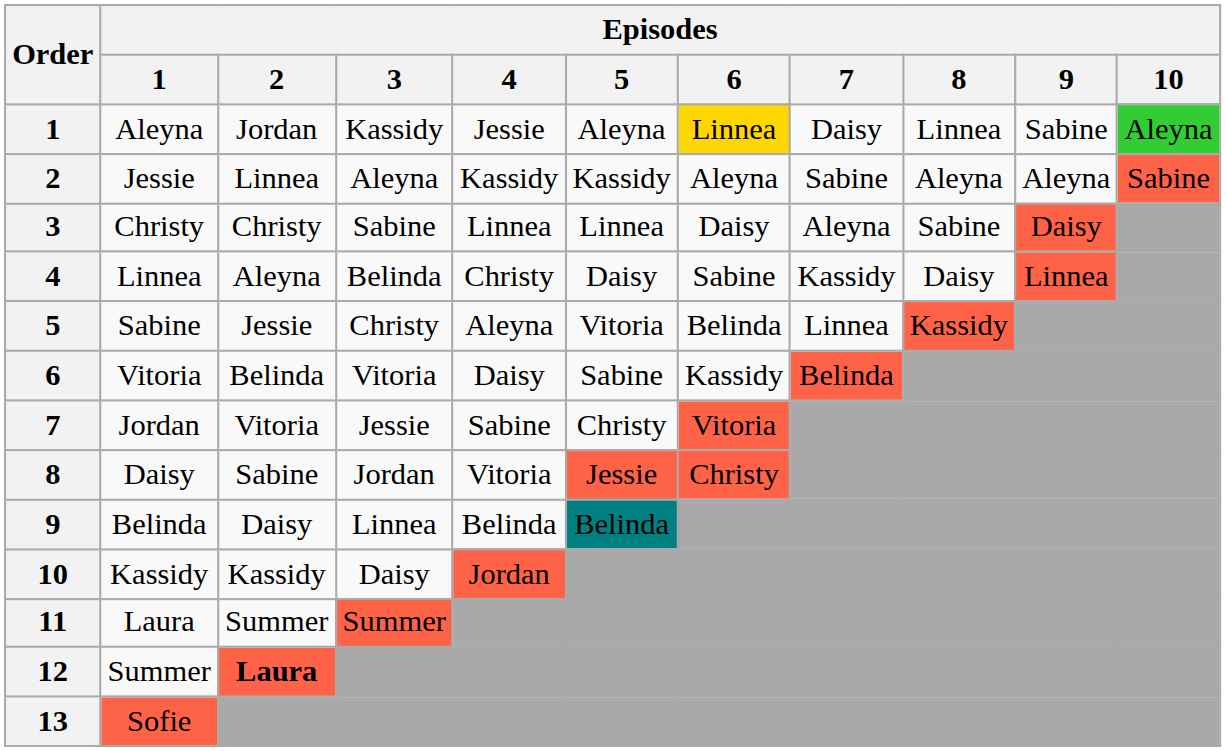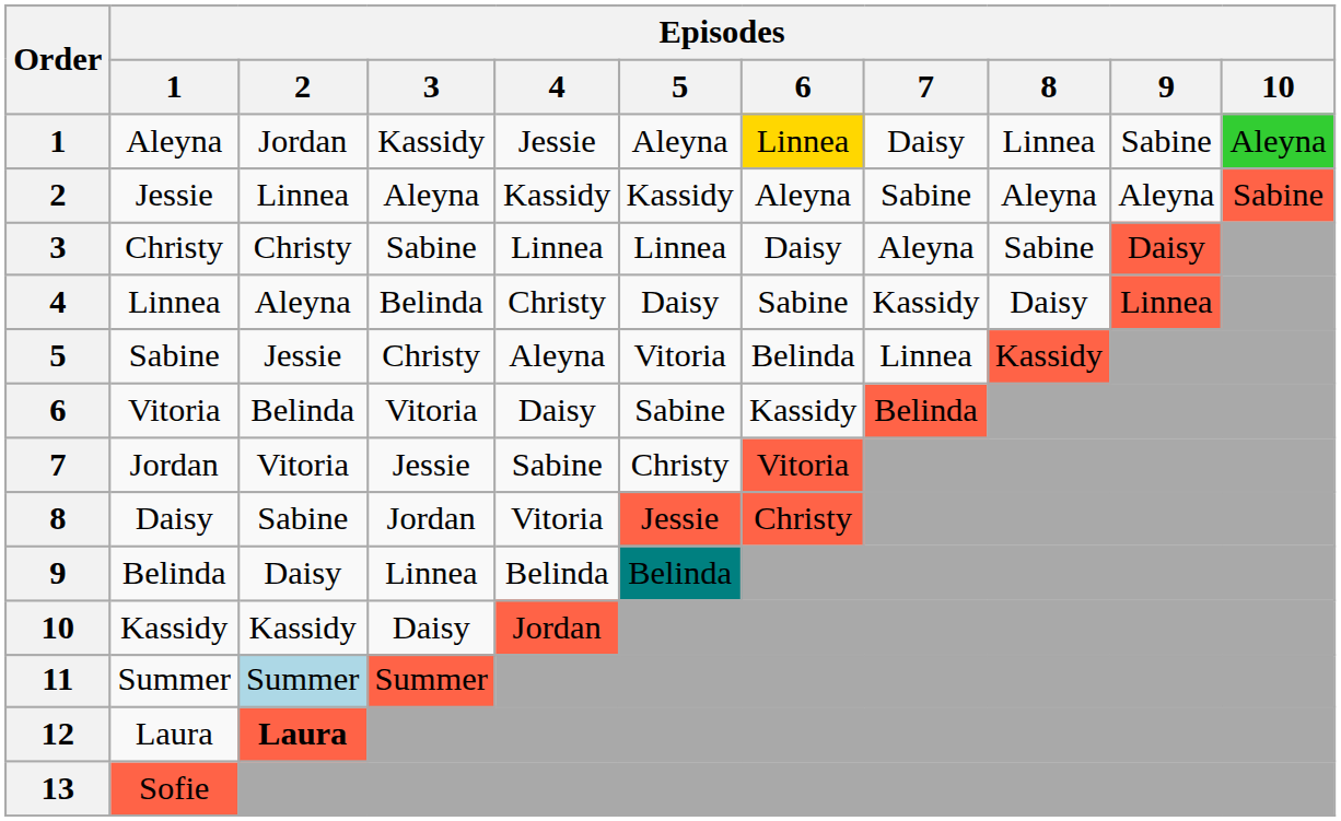 <table class="wikitable" style="text-align:center; font-size:92%">
 <tr>
 <th rowspan=2>Order</th>
 <th colspan=12>Episodes</th>
 </tr>
 <tr>
 <th>1</th>
 <th>2</th>
 <th>3</th>
 <th>4</th>
 <th>5</th>
 <th>6</th>
 <th>7</th>
 <th>8</th>
 <th>9</th>
 <th>10</th>
 </tr>
 <tr>
 <th>1</th>
 <td>Aleyna</td>
 <td>Jordan</td>
 <td>Kassidy</td>
 <td>Jessie</td>
 <td>Aleyna</td>
 <td style="background:gold;">Linnea</td>
 <td>Daisy</td>
 <td>Linnea</td>
 <td>Sabine</td>
 <td style="background:limegreen;">Aleyna</td>
 </tr>
 <tr>
 <th>2</th>
 <td>Jessie</td>
 <td>Linnea</td>
 <td>Aleyna</td>
 <td>Kassidy</td>
 <td>Kassidy</td>
 <td>Aleyna</td>
 <td>Sabine</td>
 <td>Aleyna</td>
 <td>Aleyna</td>
 <td style="background:tomato;">Sabine</td>
 </tr>
 <tr>
 <th>3</th>
 <td>Christy</td>
 <td>Christy</td>
 <td>Sabine</td>
 <td>Linnea</td>
 <td>Linnea</td>
 <td>Daisy</td>
 <td>Aleyna</td>
 <td>Sabine</td>
 <td style="background:tomato;">Daisy</td>
 <td style="background:darkgray;"></td>
 </tr>
 <tr>
 <th>4</th>
 <td>Linnea</td>
 <td>Aleyna</td>
 <td>Belinda</td>
 <td>Christy</td>
 <td>Daisy</td>
 <td>Sabine</td>
 <td>Kassidy</td>
 <td>Daisy</td>
 <td style="background:tomato;">Linnea</td>
 <td style="background:darkgray;"></td>
 </tr>
 <tr>
 <th>5</th>
 <td>Sabine</td>
 <td>Jessie</td>
 <td>Christy</td>
 <td>Aleyna</td>
 <td>Vitoria</td>
 <td>Belinda</td>
 <td>Linnea</td>
 <td style="background:tomato;">Kassidy</td>
 <td style="background:darkgray;" colspan="2"></td>
 </tr>
 <tr>
 <th>6</th>
 <td>Vitoria</td>
 <td>Belinda</td>
 <td>Vitoria</td>
 <td>Daisy</td>
 <td>Sabine</td>
 <td>Kassidy</td>
 <td style="background:tomato;">Belinda</td>
 <td style="background:darkgray;" colspan="3"></td>
 </tr>
 <tr>
 <th>7</th>
 <td>Jordan</td>
 <td>Vitoria</td>
 <td>Jessie</td>
 <td>Sabine</td>
 <td>Christy</td>
 <td style="background:tomato;">Vitoria</td>
 <td style="background:darkgray;" colspan="4"></td>
 </tr>
 <tr>
 <th>8</th>
 <td>Daisy</td>
 <td>Sabine</td>
 <td>Jordan</td>
 <td>Vitoria</td>
 <td style="background:tomato;">Jessie</td>
 <td style="background:tomato;">Christy</td>
 <td style="background:darkgray;" colspan="4"></td>
 </tr>
 <tr>
 <th>9</th>
 <td>Belinda</td>
 <td>Daisy</td>
 <td>Linnea</td>
 <td>Belinda</td>
 <td style="background:teal;"><span>Belinda</span></td>
 <td style="background:darkgray;" colspan="6"></td>
 </tr>
 <tr>
 <th>10</th>
 <td>Kassidy</td>
 <td>Kassidy</td>
 <td>Daisy</td>
 <td style="background:tomato;">Jordan</td>
 <td style="background:darkgray;" colspan="6"></td>
 </tr>
 <tr>
 <th>11</th>
-<td>Laura</td>
 <td>Summer</td>
+<td style="background: lightblue;">Summer</td>
 <td style="background:tomato;">Summer</td>
 <td style="background:darkgray;" colspan="7"></td>
 </tr>
 <tr>
 <th>12</th>
-<td>Summer</td>
+<td>Laura</td>
 <td style="background:tomato;"><strong>Laura</strong></td>
 <td style="background:darkgray;" colspan="8"></td>
 </tr>
 <tr>
 <th>13</th>
 <td style="background:tomato;">Sofie</td>
 <td style="background:darkgray;" colspan="9"></td>
 </tr>
 </table>
